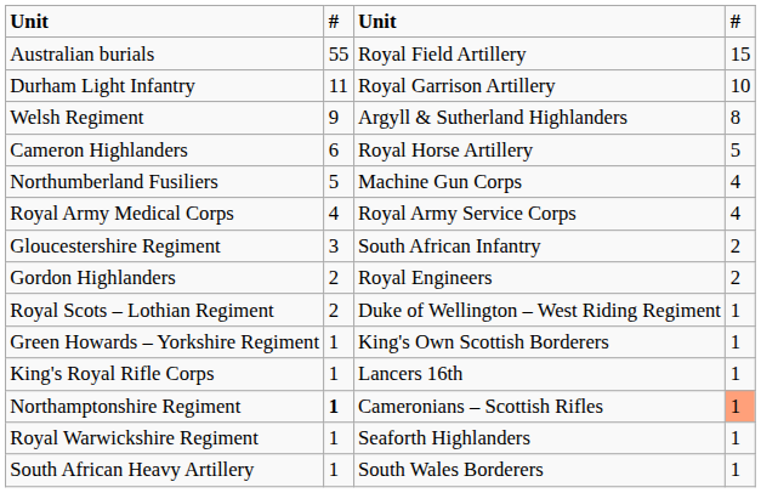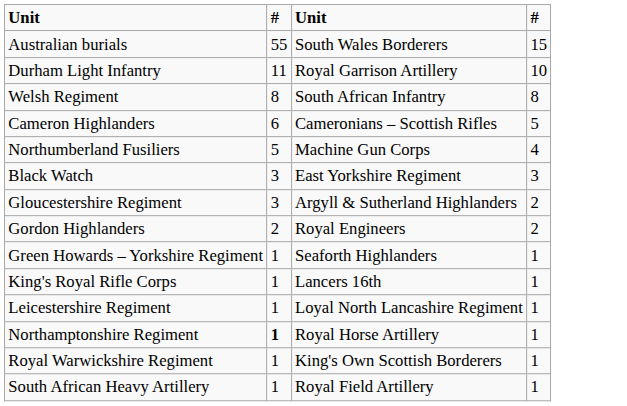 <table class="wikitable">
 <tr>
 <td><strong>Unit</strong></td>
 <td><strong>#</strong></td>
 <td><strong>Unit</strong></td>
 <td><strong>#</strong></td>
 </tr>
 <tr>
 <td>Australian burials</td>
 <td>55</td>
-<td>Royal Field Artillery</td>
+<td>South Wales Borderers</td>
 <td>15</td>
 </tr>
 <tr>
 <td>Durham Light Infantry</td>
 <td>11</td>
 <td>Royal Garrison Artillery</td>
 <td>10</td>
 </tr>
 <tr>
 <td>Welsh Regiment</td>
-<td>9</td>
-<td>Argyll & Sutherland Highlanders</td>
+<td>8</td>
+<td>South African Infantry</td>
 <td>8</td>
 </tr>
 <tr>
 <td>Cameron Highlanders</td>
 <td>6</td>
-<td>Royal Horse Artillery</td>
+<td>Cameronians – Scottish Rifles</td>
 <td>5</td>
 </tr>
 <tr>
 <td>Northumberland Fusiliers</td>
 <td>5</td>
 <td>Machine Gun Corps</td>
 <td>4</td>
 </tr>
 <tr>
-<td>Royal Army Medical Corps</td>
-<td>4</td>
-<td>Royal Army Service Corps</td>
-<td>4</td>
+<td>Black Watch</td>
+<td>3</td>
+<td>East Yorkshire Regiment</td>
+<td>3</td>
 </tr>
 <tr>
 <td>Gloucestershire Regiment</td>
 <td>3</td>
-<td>South African Infantry</td>
+<td>Argyll & Sutherland Highlanders</td>
 <td>2</td>
 </tr>
 <tr>
 <td>Gordon Highlanders</td>
 <td>2</td>
 <td>Royal Engineers</td>
 <td>2</td>
 </tr>
 <tr>
-<td>Royal Scots – Lothian Regiment</td>
-<td>2</td>
-<td>Duke of Wellington – West Riding Regiment</td>
-<td>1</td>
-</tr>
-<tr>
 <td>Green Howards – Yorkshire Regiment</td>
 <td>1</td>
-<td>King's Own Scottish Borderers</td>
+<td>Seaforth Highlanders</td>
 <td>1</td>
 </tr>
 <tr>
 <td>King's Royal Rifle Corps</td>
 <td>1</td>
 <td>Lancers 16th</td>
 <td>1</td>
 </tr>
 <tr>
+<td>Leicestershire Regiment</td>
+<td>1</td>
+<td>Loyal North Lancashire Regiment</td>
+<td>1</td>
+</tr>
+<tr>
 <td>Northamptonshire Regiment</td>
 <td><strong>1</strong></td>
-<td>Cameronians – Scottish Rifles</td>
-<td style="background: lightsalmon;">1</td>
+<td>Royal Horse Artillery</td>
+<td>1</td>
 </tr>
 <tr>
 <td>Royal Warwickshire Regiment</td>
 <td>1</td>
-<td>Seaforth Highlanders</td>
+<td>King's Own Scottish Borderers</td>
 <td>1</td>
 </tr>
 <tr>
 <td>South African Heavy Artillery</td>
 <td>1</td>
-<td>South Wales Borderers</td>
+<td>Royal Field Artillery</td>
 <td>1</td>
 </tr>
 </table>
